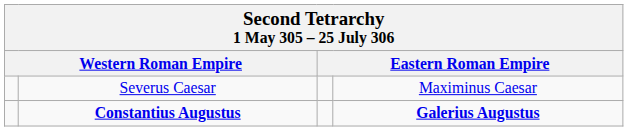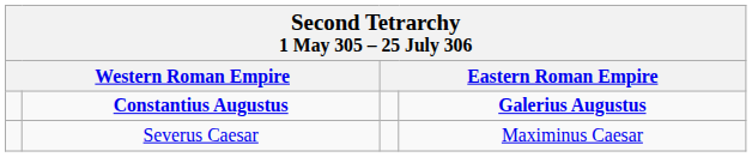 <table class="wikitable" width="50%" style="text-align:center">
 <tr>
 <th colspan="4"><big>Second Tetrarchy</big><br>1 May 305 – 25 July 306</th>
 </tr>
 <tr>
 <th colspan="2"><a href='#'>Western Roman Empire</a></th>
 <th colspan="2"><a href='#'>Eastern Roman Empire</a></th>
 </tr>
 <tr>
 <td></td>
+<td><strong><a href='#'>Constantius Augustus</a></strong></td>
+<td></td>
+<td><strong><a href='#'>Galerius Augustus</a></strong></td>
+</tr>
+<tr>
+<td></td>
 <td><a href='#'>Severus Caesar</a></td>
 <td></td>
 <td><a href='#'>Maximinus Caesar</a></td>
 </tr>
-<tr>
-<td></td>
-<td><strong><a href='#'>Constantius Augustus</a></strong></td>
-<td></td>
-<td><strong><a href='#'>Galerius Augustus</a></strong></td>
-</tr>
 </table>
